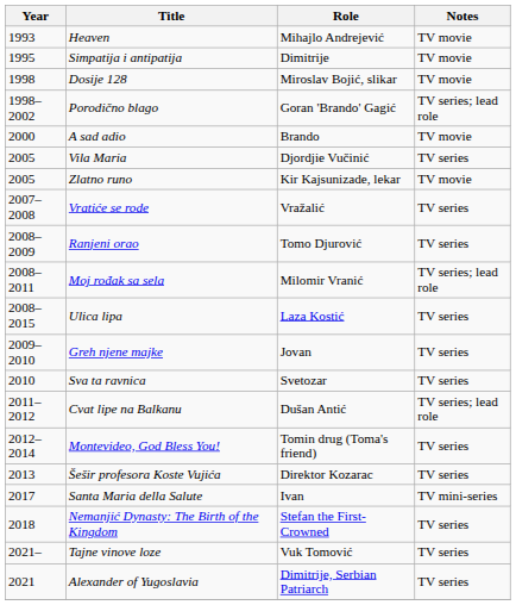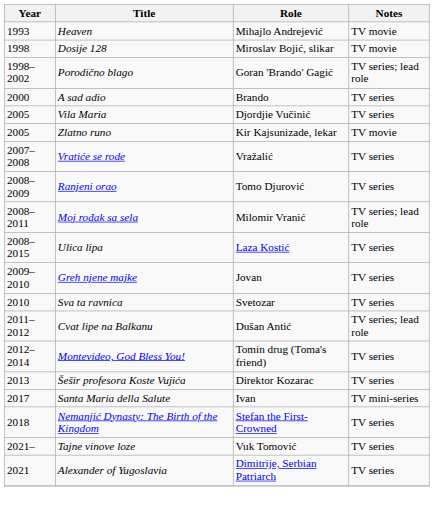 <table class="wikitable sortable">
 <tr>
 <th>Year</th>
 <th>Title</th>
 <th>Role</th>
 <th class="unsortable">Notes</th>
 </tr>
 <tr>
 <td>1993</td>
 <td><em>Heaven</em></td>
 <td>Mihajlo Andrejević</td>
-<td>TV movie</td>
-</tr>
-<tr>
-<td>1995</td>
-<td><em>Simpatija i antipatija</em></td>
-<td>Dimitrije</td>
 <td>TV movie</td>
 </tr>
 <tr>
 <td>1998</td>
 <td><em>Dosije 128</em></td>
 <td>Miroslav Bojić, slikar</td>
 <td>TV movie</td>
 </tr>
 <tr>
 <td>1998–2002</td>
 <td><em>Porodično blago</em></td>
 <td>Goran 'Brando' Gagić</td>
 <td>TV series; lead role</td>
 </tr>
 <tr>
 <td>2000</td>
 <td><em>A sad adio</em></td>
 <td>Brando</td>
-<td>TV movie</td>
+<td>TV series</td>
 </tr>
 <tr>
 <td>2005</td>
 <td><em>Vila Maria</em></td>
 <td>Djordjie Vučinić</td>
 <td>TV series</td>
 </tr>
 <tr>
 <td>2005</td>
 <td><em>Zlatno runo</em></td>
 <td>Kir Kajsunizade, lekar</td>
 <td>TV movie</td>
 </tr>
 <tr>
 <td>2007–2008</td>
 <td><em><a href='#'>Vratiće se rode</a></em></td>
 <td>Vražalić</td>
 <td>TV series</td>
 </tr>
 <tr>
 <td>2008–2009</td>
 <td><em><a href='#'>Ranjeni orao</a></em></td>
 <td>Tomo Djurović</td>
 <td>TV series</td>
 </tr>
 <tr>
 <td>2008–2011</td>
 <td><em><a href='#'>Moj rođak sa sela</a></em></td>
 <td>Milomir Vranić</td>
 <td>TV series; lead role</td>
 </tr>
 <tr>
 <td>2008–2015</td>
 <td><em>Ulica lipa</em></td>
 <td><a href='#'>Laza Kostić</a></td>
 <td>TV series</td>
 </tr>
 <tr>
 <td>2009–2010</td>
 <td><em><a href='#'>Greh njene majke</a></em></td>
 <td>Jovan</td>
 <td>TV series</td>
 </tr>
 <tr>
 <td>2010</td>
 <td><em>Sva ta ravnica</em></td>
 <td>Svetozar</td>
 <td>TV series</td>
 </tr>
 <tr>
 <td>2011–2012</td>
 <td><em>Cvat lipe na Balkanu</em></td>
 <td>Dušan Antić</td>
 <td>TV series; lead role</td>
 </tr>
 <tr>
 <td>2012–2014</td>
 <td><em><a href='#'>Montevideo, God Bless You!</a></em></td>
 <td>Tomin drug (Toma's friend)</td>
 <td>TV series</td>
 </tr>
 <tr>
 <td>2013</td>
 <td><em>Šešir profesora Koste Vujića</em></td>
 <td>Direktor Kozarac</td>
 <td>TV series</td>
 </tr>
 <tr>
 <td>2017</td>
 <td><em>Santa Maria della Salute</em></td>
 <td>Ivan</td>
 <td>TV mini-series</td>
 </tr>
 <tr>
 <td>2018</td>
 <td><em><a href='#'>Nemanjić Dynasty: The Birth of the Kingdom</a></em></td>
 <td><a href='#'>Stefan the First-Crowned</a></td>
 <td>TV series</td>
 </tr>
 <tr>
 <td>2021–</td>
 <td><em>Tajne vinove loze</em></td>
 <td>Vuk Tomović</td>
 <td>TV series</td>
 </tr>
 <tr>
 <td>2021</td>
 <td><em>Alexander of Yugoslavia</em></td>
 <td><a href='#'>Dimitrije, Serbian Patriarch</a></td>
 <td>TV series</td>
 </tr>
 <tr>
 </tr>
 </table>
